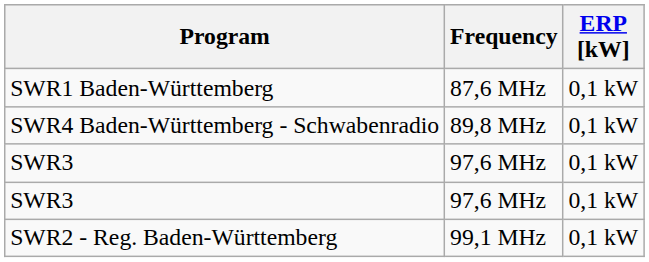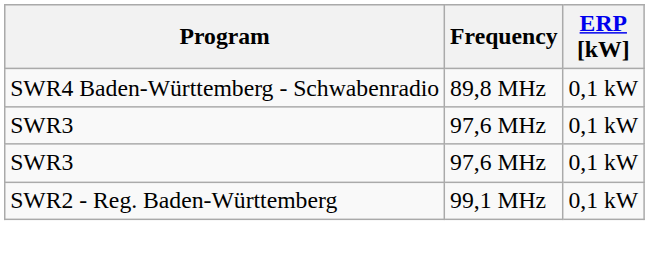 <table class="wikitable sortable" style="left">
 <tr bgcolor="#dfdfdf">
 <th>Program</th>
 <th>Frequency</th>
 <th><a href='#'>ERP</a><br>[kW]</th>
-</tr>
-<tr>
-<td>SWR1 Baden-Württemberg</td>
-<td>87,6 MHz</td>
-<td>0,1 kW</td>
 </tr>
 <tr>
 <td>SWR4 Baden-Württemberg - Schwabenradio</td>
 <td>89,8 MHz</td>
 <td>0,1 kW</td>
 </tr>
 <tr>
 <td>SWR3</td>
 <td>97,6 MHz</td>
 <td>0,1 kW</td>
 </tr>
 <tr>
 <td>SWR3</td>
 <td>97,6 MHz</td>
 <td>0,1 kW</td>
 </tr>
 <tr>
 <td>SWR2 - Reg. Baden-Württemberg</td>
 <td>99,1 MHz</td>
 <td>0,1 kW</td>
 </tr>
 </table>
